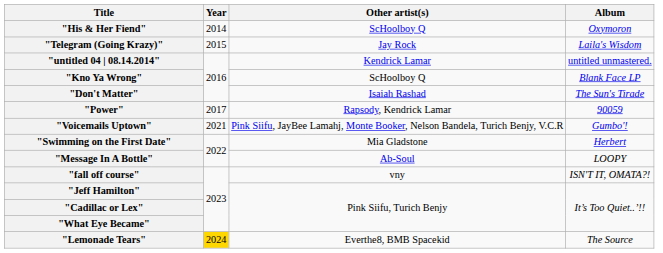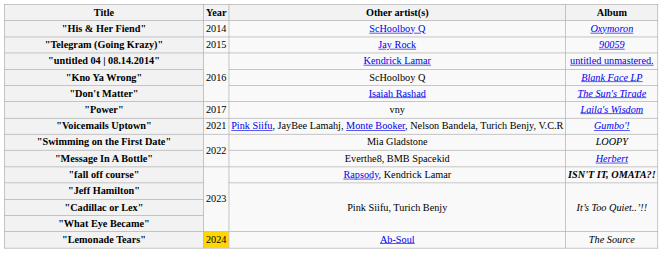 <table class="wikitable plainrowheaders" style="text-align:center;">
 <tr>
 <th scope="col" style="width:19em;">Title</th>
 <th scope="col">Year</th>
 <th scope="col">Other artist(s)</th>
 <th scope="col">Album</th>
 </tr>
 <tr>
 <th scope="row">"His & Her Fiend"</th>
 <td>2014</td>
 <td><a href='#'>ScHoolboy Q</a></td>
 <td><em><a href='#'>Oxymoron</a></em></td>
 </tr>
 <tr>
 <th scope="row">"Telegram (Going Krazy)"</th>
 <td>2015</td>
 <td><a href='#'>Jay Rock</a></td>
-<td><em><a href='#'>Laila's Wisdom</a></em></td>
+<td><em><a href='#'>90059</a></em></td>
 </tr>
 <tr>
 <th scope="row">"untitled 04 | 08.14.2014"</th>
 <td rowspan="3">2016</td>
 <td><a href='#'>Kendrick Lamar</a></td>
 <td><a href='#'>untitled unmastered.</a></td>
 </tr>
 <tr>
 <th scope="row">"Kno Ya Wrong"</th>
 <td>ScHoolboy Q</td>
 <td><em><a href='#'>Blank Face LP</a></em></td>
 </tr>
 <tr>
 <th scope="row">"Don't Matter"</th>
 <td><a href='#'>Isaiah Rashad</a></td>
 <td><em><a href='#'>The Sun's Tirade</a></em></td>
 </tr>
 <tr>
 <th scope="row">"Power"</th>
 <td>2017</td>
-<td><a href='#'>Rapsody</a>, Kendrick Lamar</td>
-<td><em><a href='#'>90059</a></em></td>
+<td>vny</td>
+<td><em><a href='#'>Laila's Wisdom</a></em></td>
 </tr>
 <tr>
 <th scope="row">"Voicemails Uptown"</th>
 <td>2021</td>
 <td><a href='#'>Pink Siifu</a>, JayBee Lamahj, <a href='#'>Monte Booker</a>, Nelson Bandela, Turich Benjy, V.C.R</td>
 <td><em><a href='#'>Gumbo'!</a></em></td>
 </tr>
 <tr>
 <th scope="row">"Swimming on the First Date"</th>
 <td rowspan="2">2022</td>
 <td>Mia Gladstone</td>
-<td><em><a href='#'>Herbert</a></em></td>
+<td><em>LOOPY</em></td>
 </tr>
 <tr>
 <th scope="row">"Message In A Bottle"</th>
-<td><a href='#'>Ab-Soul</a></td>
-<td><em>LOOPY</em></td>
+<td>Everthe8, BMB Spacekid</td>
+<td><em><a href='#'>Herbert</a></em></td>
 </tr>
 <tr>
 <th scope="row">"fall off course"</th>
 <td rowspan="4">2023</td>
-<td>vny</td>
-<td><em>ISN'T IT, OMATA?!</em></td>
+<td><a href='#'>Rapsody</a>, Kendrick Lamar</td>
+<td><strong><em>ISN'T IT, OMATA?!</em></strong></td>
 </tr>
 <tr>
 <th scope="row">"Jeff Hamilton"</th>
 <td rowspan="3">Pink Siifu, Turich Benjy</td>
 <td rowspan="3"><em>It’s Too Quiet..’!!</em></td>
 </tr>
 <tr>
 <th scope="row">"Cadillac or Lex"</th>
 </tr>
 <tr>
 <th scope="row">"What Eye Became"</th>
 </tr>
 <tr>
 <th scope="row">"Lemonade Tears"</th>
 <td style="background: gold;">2024</td>
-<td>Everthe8, BMB Spacekid</td>
+<td><a href='#'>Ab-Soul</a></td>
 <td><em>The Source</em></td>
 </tr>
 </table>
